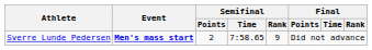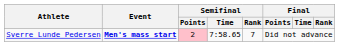 <table class="wikitable" style="font-size:90%">
 <tr>
 <th rowspan=2>Athlete</th>
 <th rowspan=2>Event</th>
 <th colspan="3">Semifinal</th>
 <th colspan="3">Final</th>
 </tr>
 <tr style="font-size:95%">
 <th>Points</th>
 <th>Time</th>
 <th>Rank</th>
 <th>Points</th>
 <th>Time</th>
 <th>Rank</th>
 </tr>
 <tr align=center>
 <td align=left><a href='#'>Sverre Lunde Pedersen</a></td>
 <td align=left><strong><a href='#'>Men's mass start</a></strong></td>
-<td>2</td>
+<td style="background: pink;">2</td>
 <td>7:58.65</td>
-<td>9</td>
+<td>7</td>
 <td colspan=3>Did not advance</td>
 </tr>
 </table>
